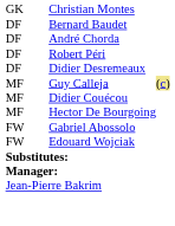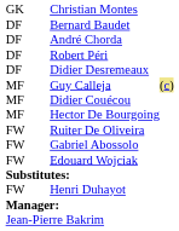 <table style="font-size: 90%" cellspacing="0" cellpadding="0" align=center>
 <tr>
 <td colspan=4></td>
 </tr>
 <tr>
 <th width=25></th>
 <th width=25></th>
 </tr>
 <tr>
 <td>GK</td>
 <td><strong> </strong></td>
 <td> <a href='#'>Christian Montes</a></td>
 </tr>
 <tr>
 <td>DF</td>
 <td><strong> </strong></td>
 <td> <a href='#'>Bernard Baudet</a></td>
 </tr>
 <tr>
 <td>DF</td>
 <td><strong> </strong></td>
 <td> <a href='#'>André Chorda</a></td>
 </tr>
 <tr>
 <td>DF</td>
 <td><strong> </strong></td>
 <td> <a href='#'>Robert Péri</a></td>
 </tr>
 <tr>
 <td>DF</td>
 <td><strong> </strong></td>
 <td> <a href='#'>Didier Desremeaux</a></td>
 </tr>
 <tr>
 <td>MF</td>
 <td><strong> </strong></td>
 <td> <a href='#'>Guy Calleja</a></td>
 <td style="background: khaki;">(<a href='#'>c</a>)</td>
 </tr>
 <tr>
 <td>MF</td>
 <td><strong> </strong></td>
 <td> <a href='#'>Didier Couécou</a></td>
 </tr>
 <tr>
 <td>MF</td>
 <td><strong> </strong></td>
 <td> <a href='#'>Hector De Bourgoing</a></td>
 </tr>
 <tr>
 <td>FW</td>
 <td><strong> </strong></td>
+<td> <a href='#'>Ruiter De Oliveira</a></td>
+<td></td>
+<td></td>
+</tr>
+<tr>
+<td>FW</td>
+<td><strong> </strong></td>
 <td> <a href='#'>Gabriel Abossolo</a></td>
 </tr>
 <tr>
 <td>FW</td>
 <td><strong> </strong></td>
 <td> <a href='#'>Edouard Wojciak</a></td>
 </tr>
 <tr>
 <td colspan=3><strong>Substitutes:</strong></td>
 </tr>
 <tr>
+<td>FW</td>
+<td><strong> </strong></td>
+<td> <a href='#'>Henri Duhayot</a></td>
+<td></td>
+<td></td>
+</tr>
+<tr>
 <td colspan=3><strong>Manager:</strong></td>
 </tr>
 <tr>
 <td colspan=4> <a href='#'>Jean-Pierre Bakrim</a></td>
 </tr>
 </table>
